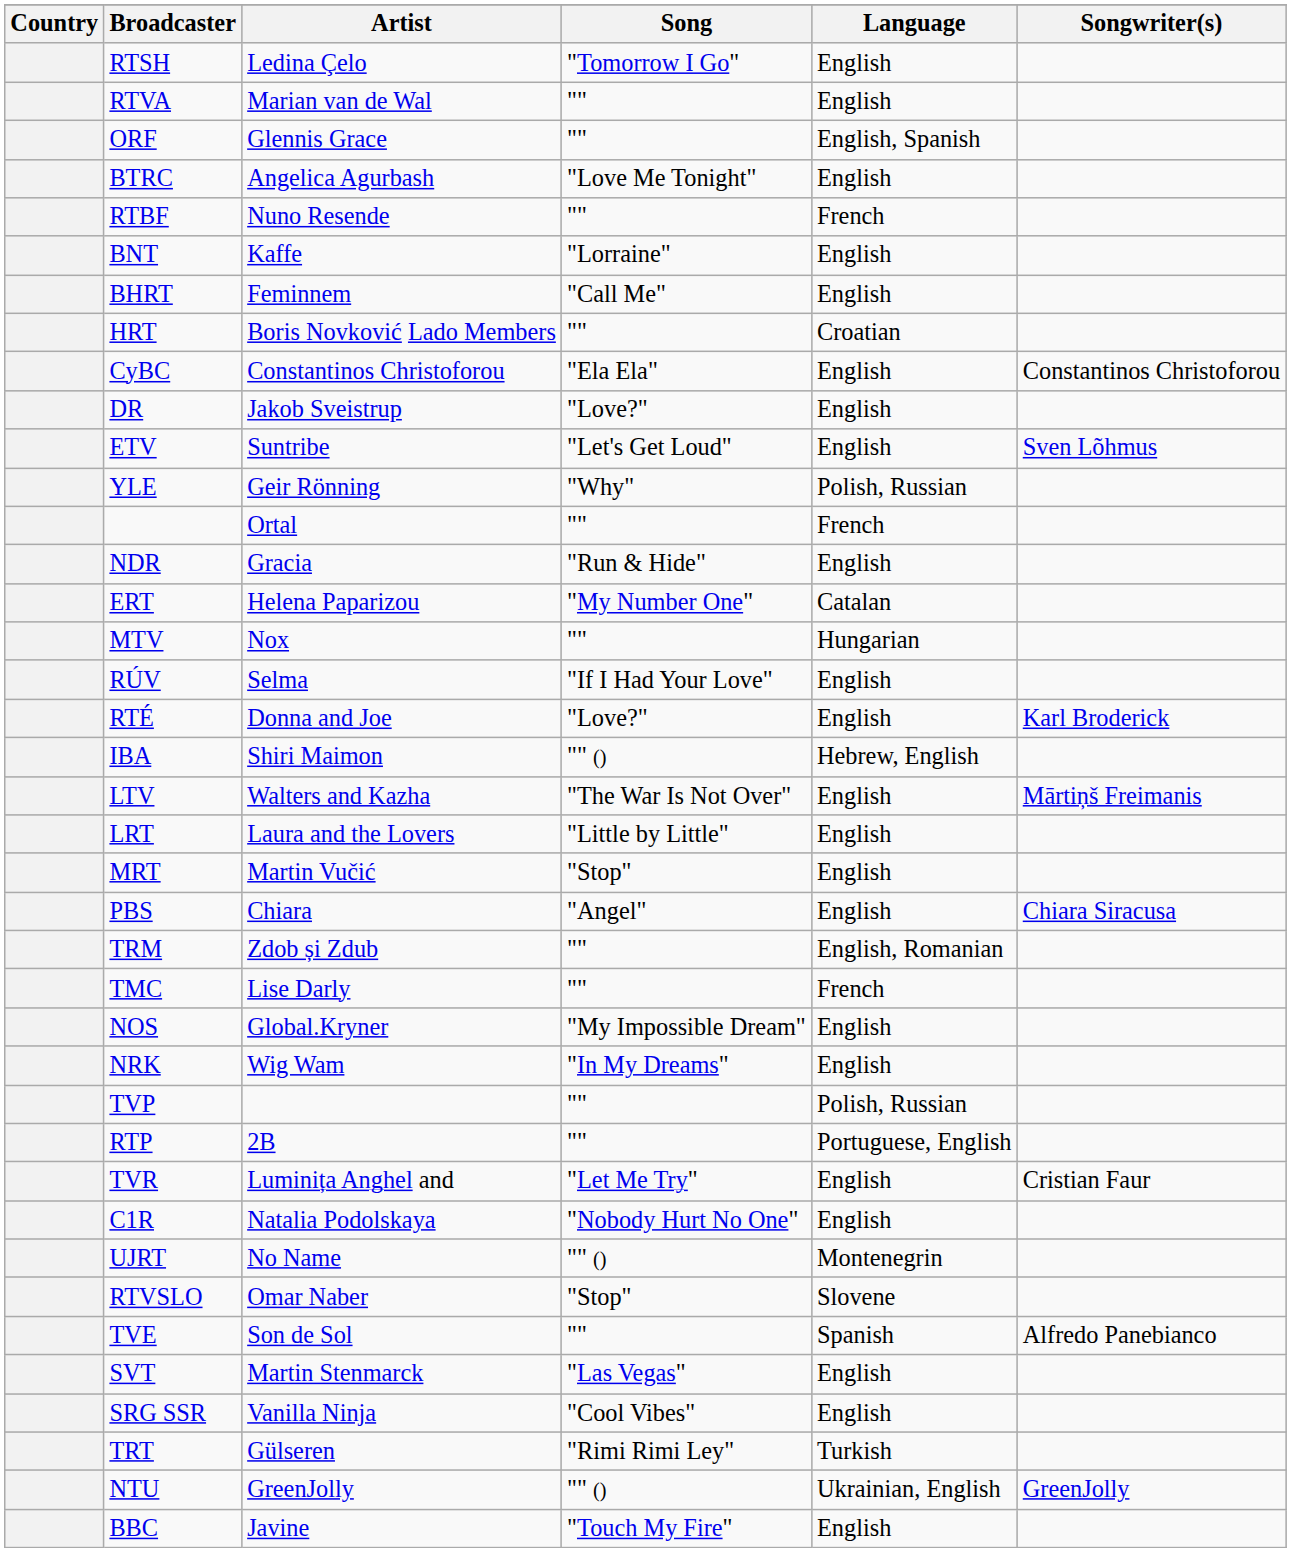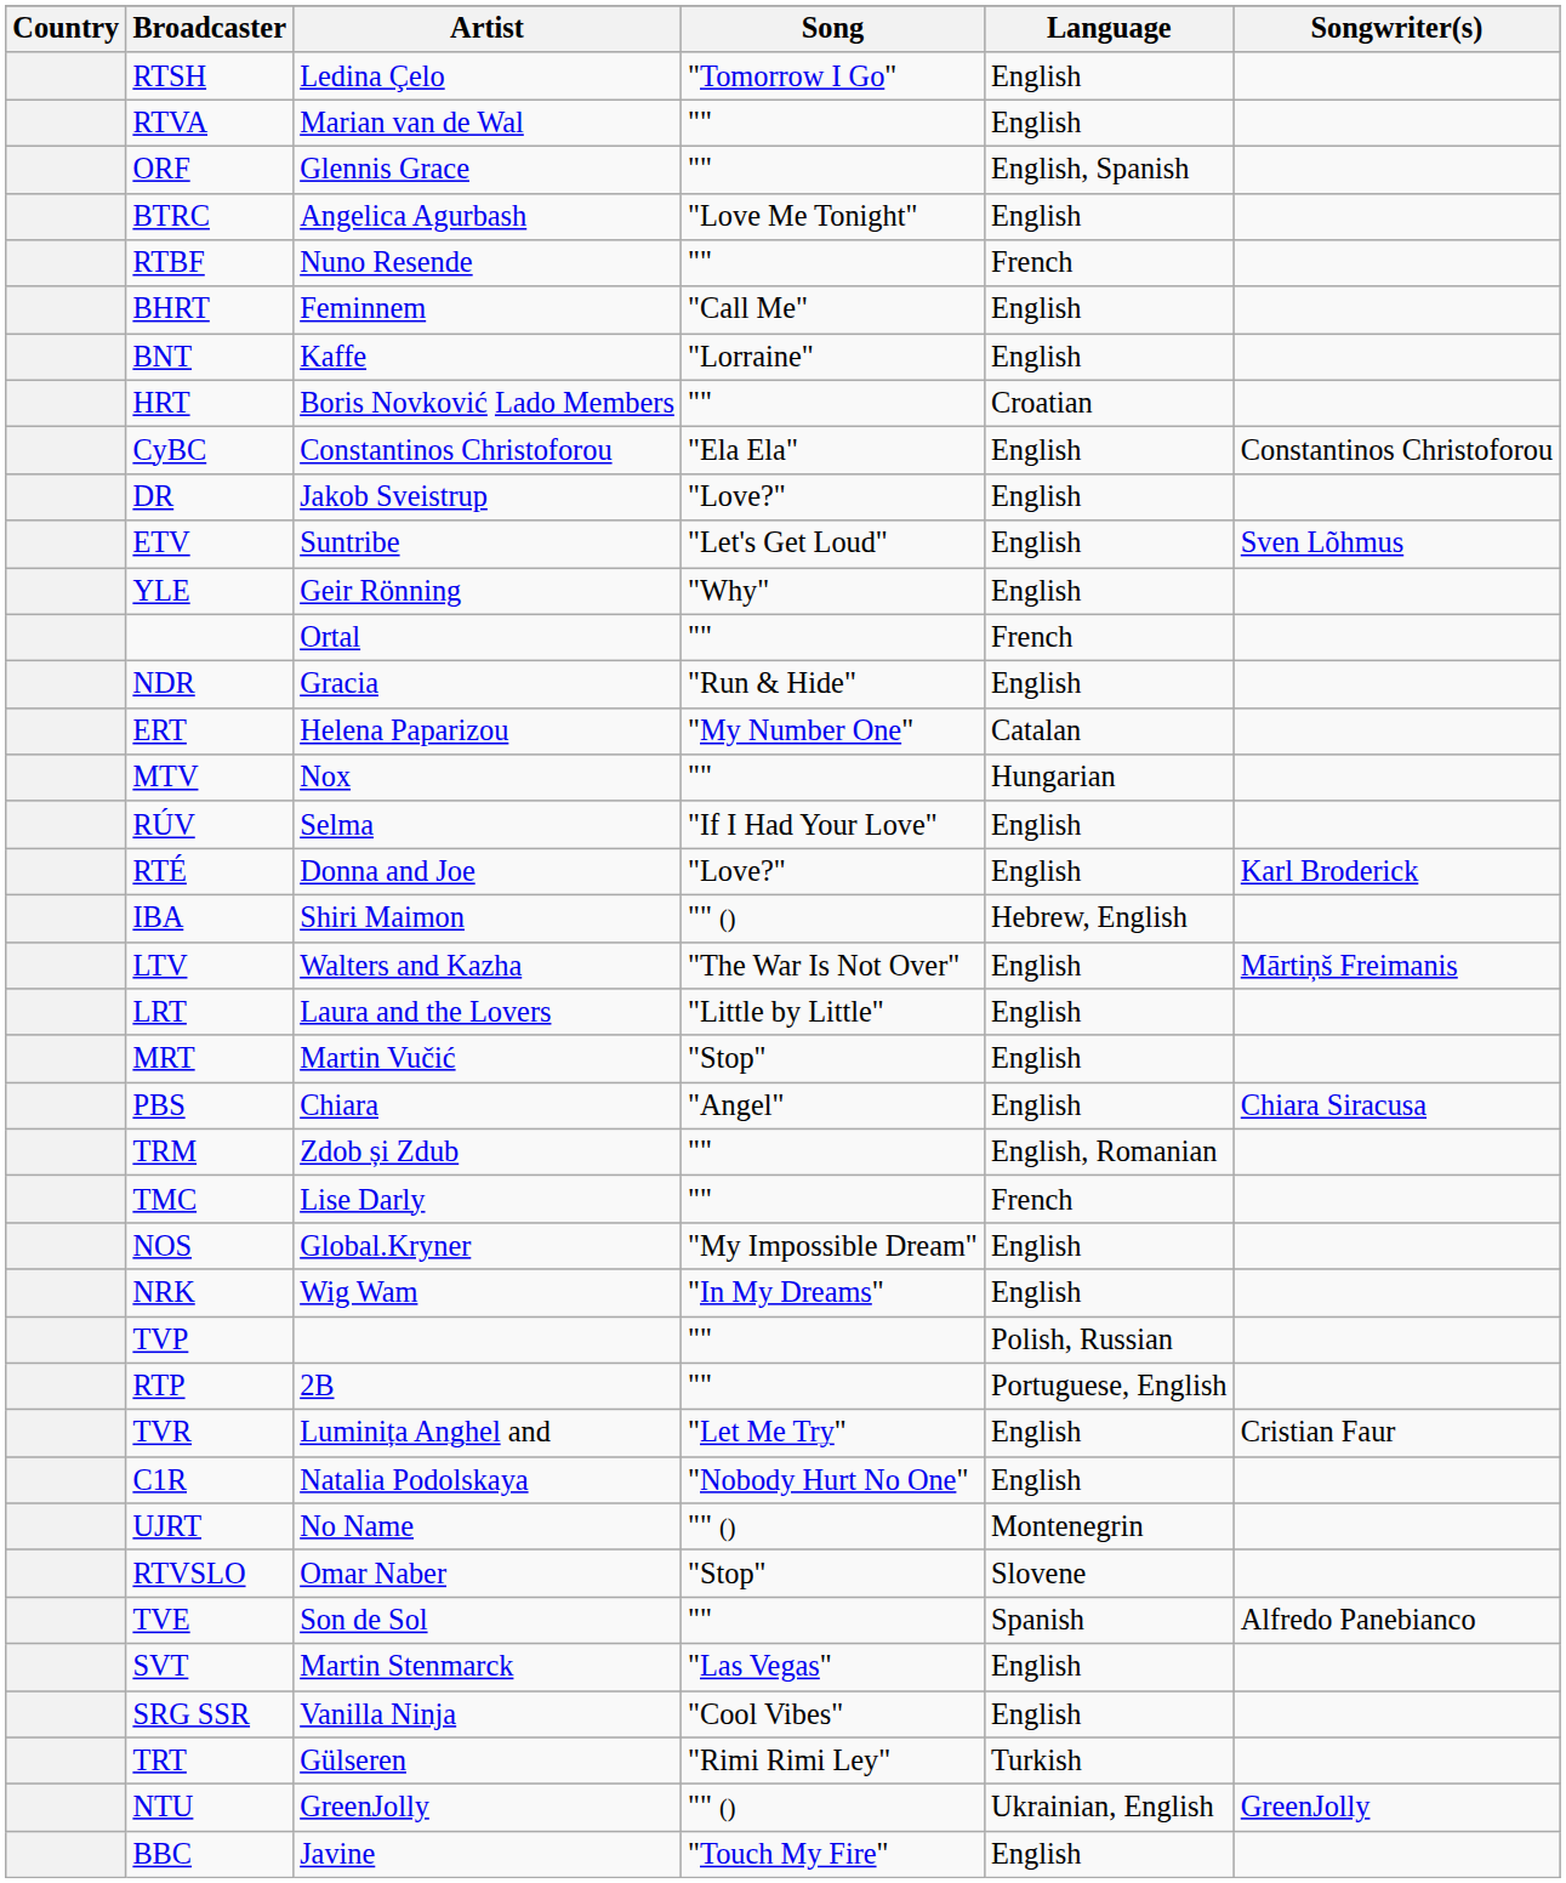 <table class="wikitable plainrowheaders">
 <tr>
 </tr>
 <tr>
 <th scope="col">Country</th>
 <th scope="col">Broadcaster</th>
 <th scope="col">Artist</th>
 <th scope="col">Song</th>
 <th scope="col">Language</th>
 <th scope="col">Songwriter(s)</th>
 </tr>
 <tr>
 <th scope="row"></th>
 <td><a href='#'>RTSH</a></td>
 <td><a href='#'>Ledina Çelo</a></td>
 <td>"<a href='#'>Tomorrow I Go</a>"  </td>
 <td>English</td>
 <td></td>
 </tr>
 <tr>
 <th scope="row"></th>
 <td><a href='#'>RTVA</a></td>
 <td><a href='#'>Marian van de Wal</a></td>
 <td>""</td>
 <td>English</td>
 <td></td>
 </tr>
 <tr>
 <th scope="row"></th>
 <td><a href='#'>ORF</a></td>
 <td><a href='#'>Glennis Grace</a></td>
 <td>""</td>
 <td>English, Spanish</td>
 <td></td>
 </tr>
 <tr>
 <th scope="row"></th>
 <td><a href='#'>BTRC</a></td>
 <td><a href='#'>Angelica Agurbash</a></td>
 <td>"Love Me Tonight"</td>
 <td>English</td>
 <td></td>
 </tr>
 <tr>
 <th scope="row"></th>
 <td><a href='#'>RTBF</a></td>
 <td><a href='#'>Nuno Resende</a></td>
 <td>""</td>
 <td>French</td>
 <td></td>
 </tr>
 <tr>
 <th scope="row"></th>
-<td><a href='#'>BNT</a></td>
-<td><a href='#'>Kaffe</a></td>
-<td>"Lorraine"</td>
+<td><a href='#'>BHRT</a></td>
+<td><a href='#'>Feminnem</a></td>
+<td>"Call Me"</td>
 <td>English</td>
 <td></td>
 </tr>
 <tr>
 <th scope="row"></th>
-<td><a href='#'>BHRT</a></td>
-<td><a href='#'>Feminnem</a></td>
-<td>"Call Me"</td>
+<td><a href='#'>BNT</a></td>
+<td><a href='#'>Kaffe</a></td>
+<td>"Lorraine"</td>
 <td>English</td>
 <td></td>
 </tr>
 <tr>
 <th scope="row"></th>
 <td><a href='#'>HRT</a></td>
 <td><a href='#'>Boris Novković</a>  <a href='#'>Lado Members</a></td>
 <td>""</td>
 <td>Croatian</td>
 <td></td>
 </tr>
 <tr>
 <th scope="row"></th>
 <td><a href='#'>CyBC</a></td>
 <td><a href='#'>Constantinos Christoforou</a></td>
 <td>"Ela Ela"</td>
 <td>English</td>
 <td>Constantinos Christoforou</td>
 </tr>
 <tr>
 <th scope="row"></th>
 <td><a href='#'>DR</a></td>
 <td><a href='#'>Jakob Sveistrup</a></td>
 <td>"Love?"</td>
 <td>English</td>
 <td></td>
 </tr>
 <tr>
 <th scope="row"></th>
 <td><a href='#'>ETV</a></td>
 <td><a href='#'>Suntribe</a></td>
 <td>"Let's Get Loud"</td>
 <td>English</td>
 <td><a href='#'>Sven Lõhmus</a></td>
 </tr>
 <tr>
 <th scope="row"></th>
 <td><a href='#'>YLE</a></td>
 <td><a href='#'>Geir Rönning</a></td>
 <td>"Why"</td>
-<td>Polish, Russian</td>
+<td>English</td>
 <td></td>
 </tr>
 <tr>
 <th scope="row"></th>
 <td></td>
 <td><a href='#'>Ortal</a></td>
 <td>""</td>
 <td>French</td>
 <td></td>
 </tr>
 <tr>
 <th scope="row"></th>
 <td><a href='#'>NDR</a></td>
 <td><a href='#'>Gracia</a></td>
 <td>"Run & Hide"</td>
 <td>English</td>
 <td></td>
 </tr>
 <tr>
 <th scope="row"></th>
 <td><a href='#'>ERT</a></td>
 <td><a href='#'>Helena Paparizou</a></td>
 <td>"<a href='#'>My Number One</a>"</td>
 <td>Catalan</td>
 <td></td>
 </tr>
 <tr>
 <th scope="row"></th>
 <td><a href='#'>MTV</a></td>
 <td><a href='#'>Nox</a></td>
 <td>""</td>
 <td>Hungarian</td>
 <td></td>
 </tr>
 <tr>
 <th scope="row"></th>
 <td><a href='#'>RÚV</a></td>
 <td><a href='#'>Selma</a></td>
 <td>"If I Had Your Love"</td>
 <td>English</td>
 <td></td>
 </tr>
 <tr>
 <th scope="row"></th>
 <td><a href='#'>RTÉ</a></td>
 <td><a href='#'>Donna and Joe</a></td>
 <td>"Love?"</td>
 <td>English</td>
 <td><a href='#'>Karl Broderick</a></td>
 </tr>
 <tr>
 <th scope="row"></th>
 <td><a href='#'>IBA</a></td>
 <td><a href='#'>Shiri Maimon</a></td>
 <td>"" <small>()</small></td>
 <td>Hebrew, English</td>
 <td></td>
 </tr>
 <tr>
 <th scope="row"></th>
 <td><a href='#'>LTV</a></td>
 <td><a href='#'>Walters and Kazha</a></td>
 <td>"The War Is Not Over"</td>
 <td>English</td>
 <td><a href='#'>Mārtiņš Freimanis</a></td>
 </tr>
 <tr>
 <th scope="row"></th>
 <td><a href='#'>LRT</a></td>
 <td><a href='#'>Laura and the Lovers</a></td>
 <td>"Little by Little"</td>
 <td>English</td>
 <td></td>
 </tr>
 <tr>
 <th scope="row"></th>
 <td><a href='#'>MRT</a></td>
 <td><a href='#'>Martin Vučić</a></td>
 <td>"Stop"</td>
 <td>English</td>
 <td></td>
 </tr>
 <tr>
 <th scope="row"></th>
 <td><a href='#'>PBS</a></td>
 <td><a href='#'>Chiara</a></td>
 <td>"Angel"</td>
 <td>English</td>
 <td><a href='#'>Chiara Siracusa</a></td>
 </tr>
 <tr>
 <th scope="row"></th>
 <td><a href='#'>TRM</a></td>
 <td><a href='#'>Zdob și Zdub</a></td>
 <td>""</td>
 <td>English, Romanian</td>
 <td></td>
 </tr>
 <tr>
 <th scope="row"></th>
 <td><a href='#'>TMC</a></td>
 <td><a href='#'>Lise Darly</a></td>
 <td>""</td>
 <td>French</td>
 <td></td>
 </tr>
 <tr>
 <th scope="row"></th>
 <td><a href='#'>NOS</a></td>
 <td><a href='#'>Global.Kryner</a></td>
 <td>"My Impossible Dream"</td>
 <td>English</td>
 <td></td>
 </tr>
 <tr>
 <th scope="row"></th>
 <td><a href='#'>NRK</a></td>
 <td><a href='#'>Wig Wam</a></td>
 <td>"<a href='#'>In My Dreams</a>"</td>
 <td>English</td>
 <td></td>
 </tr>
 <tr>
 <th scope="row"></th>
 <td><a href='#'>TVP</a></td>
 <td></td>
 <td>""</td>
 <td>Polish, Russian</td>
 <td></td>
 </tr>
 <tr>
 <th scope="row"></th>
 <td><a href='#'>RTP</a></td>
 <td><a href='#'>2B</a></td>
 <td>""</td>
 <td>Portuguese, English</td>
 <td></td>
 </tr>
 <tr>
 <th scope="row"></th>
 <td><a href='#'>TVR</a></td>
 <td><a href='#'>Luminița Anghel</a> and </td>
 <td>"<a href='#'>Let Me Try</a>"</td>
 <td>English</td>
 <td>Cristian Faur</td>
 </tr>
 <tr>
 <th scope="row"></th>
 <td><a href='#'>C1R</a></td>
 <td><a href='#'>Natalia Podolskaya</a></td>
 <td>"<a href='#'>Nobody Hurt No One</a>"</td>
 <td>English</td>
 <td></td>
 </tr>
 <tr>
 <th scope="row"></th>
 <td><a href='#'>UJRT</a></td>
 <td><a href='#'>No Name</a></td>
 <td>"" <small>()</small></td>
 <td>Montenegrin</td>
 <td></td>
 </tr>
 <tr>
 <th scope="row"></th>
 <td><a href='#'>RTVSLO</a></td>
 <td><a href='#'>Omar Naber</a></td>
 <td>"Stop"</td>
 <td>Slovene</td>
 <td></td>
 </tr>
 <tr>
 <th scope="row"></th>
 <td><a href='#'>TVE</a></td>
 <td><a href='#'>Son de Sol</a></td>
 <td>""</td>
 <td>Spanish</td>
 <td>Alfredo Panebianco</td>
 </tr>
 <tr>
 <th scope="row"></th>
 <td><a href='#'>SVT</a></td>
 <td><a href='#'>Martin Stenmarck</a></td>
 <td>"<a href='#'>Las Vegas</a>"</td>
 <td>English</td>
 <td></td>
 </tr>
 <tr>
 <th scope="row"></th>
 <td><a href='#'>SRG SSR</a></td>
 <td><a href='#'>Vanilla Ninja</a></td>
 <td>"Cool Vibes"</td>
 <td>English</td>
 <td></td>
 </tr>
 <tr>
 <th scope="row"></th>
 <td><a href='#'>TRT</a></td>
 <td><a href='#'>Gülseren</a></td>
 <td>"Rimi Rimi Ley"</td>
 <td>Turkish</td>
 <td></td>
 </tr>
 <tr>
 <th scope="row"></th>
 <td><a href='#'>NTU</a></td>
 <td><a href='#'>GreenJolly</a></td>
 <td>"" <small>()</small></td>
 <td>Ukrainian, English</td>
 <td><a href='#'>GreenJolly</a></td>
 </tr>
 <tr>
 <th scope="row"></th>
 <td><a href='#'>BBC</a></td>
 <td><a href='#'>Javine</a></td>
 <td>"<a href='#'>Touch My Fire</a>"</td>
 <td>English</td>
 <td></td>
 </tr>
 </table>
